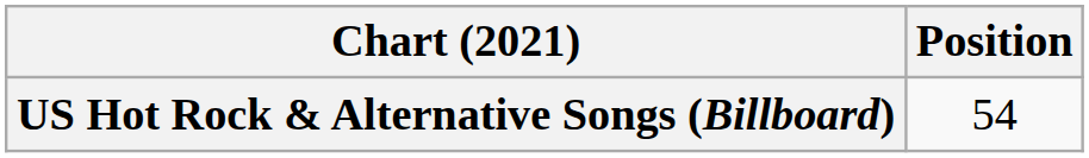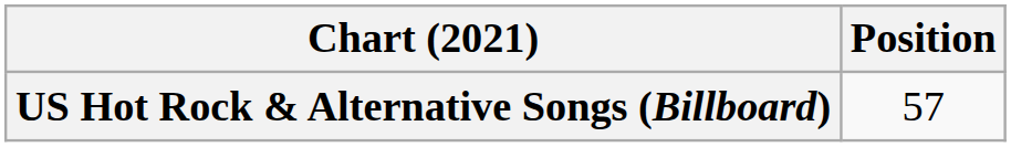 <table class="wikitable plainrowheaders" style="text-align:center">
 <tr>
 <th scope="col">Chart (2021)</th>
 <th scope="col">Position</th>
 </tr>
 <tr 9000>
 <th scope="row">US Hot Rock & Alternative Songs (<em>Billboard</em>)</th>
-<td>54</td>
+<td>57</td>
 </tr>
 </table>
